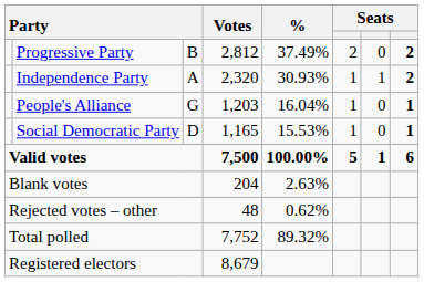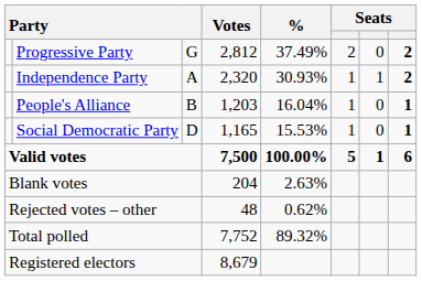 <table class="wikitable" border="1" style="text-align:right;">
 <tr>
 <th style="text-align:left;" valign=bottom rowspan=2 colspan=3>Party</th>
 <th align=center valign=bottom rowspan=2 width="50">Votes</th>
 <th align=center valign=bottom rowspan=2 width="50">%</th>
 <th colspan=3>Seats</th>
 </tr>
 <tr>
 <th align=center valign=bottom width="20"><small></small></th>
 <th align=center valign=bottom width="20"><small><a href='#'></a></small></th>
 <th align=center valign=bottom width="20"><small></small></th>
 </tr>
 <tr>
 <td></td>
 <td align=left><a href='#'>Progressive Party</a></td>
-<td align=left>B</td>
+<td align=left>G</td>
 <td>2,812</td>
 <td>37.49%</td>
 <td>2</td>
 <td>0</td>
 <td><strong>2</strong></td>
 </tr>
 <tr>
 <td></td>
 <td align=left><a href='#'>Independence Party</a></td>
 <td align=left>A</td>
 <td>2,320</td>
 <td>30.93%</td>
 <td>1</td>
 <td>1</td>
 <td><strong>2</strong></td>
 </tr>
 <tr>
 <td></td>
 <td align=left><a href='#'>People's Alliance</a></td>
-<td align=left>G</td>
+<td align=left>B</td>
 <td>1,203</td>
 <td>16.04%</td>
 <td>1</td>
 <td>0</td>
 <td><strong>1</strong></td>
 </tr>
 <tr>
 <td></td>
 <td align=left><a href='#'>Social Democratic Party</a></td>
 <td align=left>D</td>
 <td>1,165</td>
 <td>15.53%</td>
 <td>1</td>
 <td>0</td>
 <td><strong>1</strong></td>
 </tr>
 <tr style="font-weight:bold">
 <td align=left colspan=3>Valid votes</td>
 <td>7,500</td>
 <td>100.00%</td>
 <td>5</td>
 <td>1</td>
 <td>6</td>
 </tr>
 <tr>
 <td align=left colspan=3>Blank votes</td>
 <td>204</td>
 <td>2.63%</td>
 <td></td>
 <td></td>
 <td></td>
 </tr>
 <tr>
 <td align=left colspan=3>Rejected votes – other</td>
 <td>48</td>
 <td>0.62%</td>
 <td></td>
 <td></td>
 <td></td>
 </tr>
 <tr>
 <td align=left colspan=3>Total polled</td>
 <td>7,752</td>
 <td>89.32%</td>
 <td></td>
 <td></td>
 <td></td>
 </tr>
 <tr>
 <td align=left colspan=3>Registered electors</td>
 <td>8,679</td>
 <td></td>
 <td></td>
 <td></td>
 <td></td>
 </tr>
 </table>
